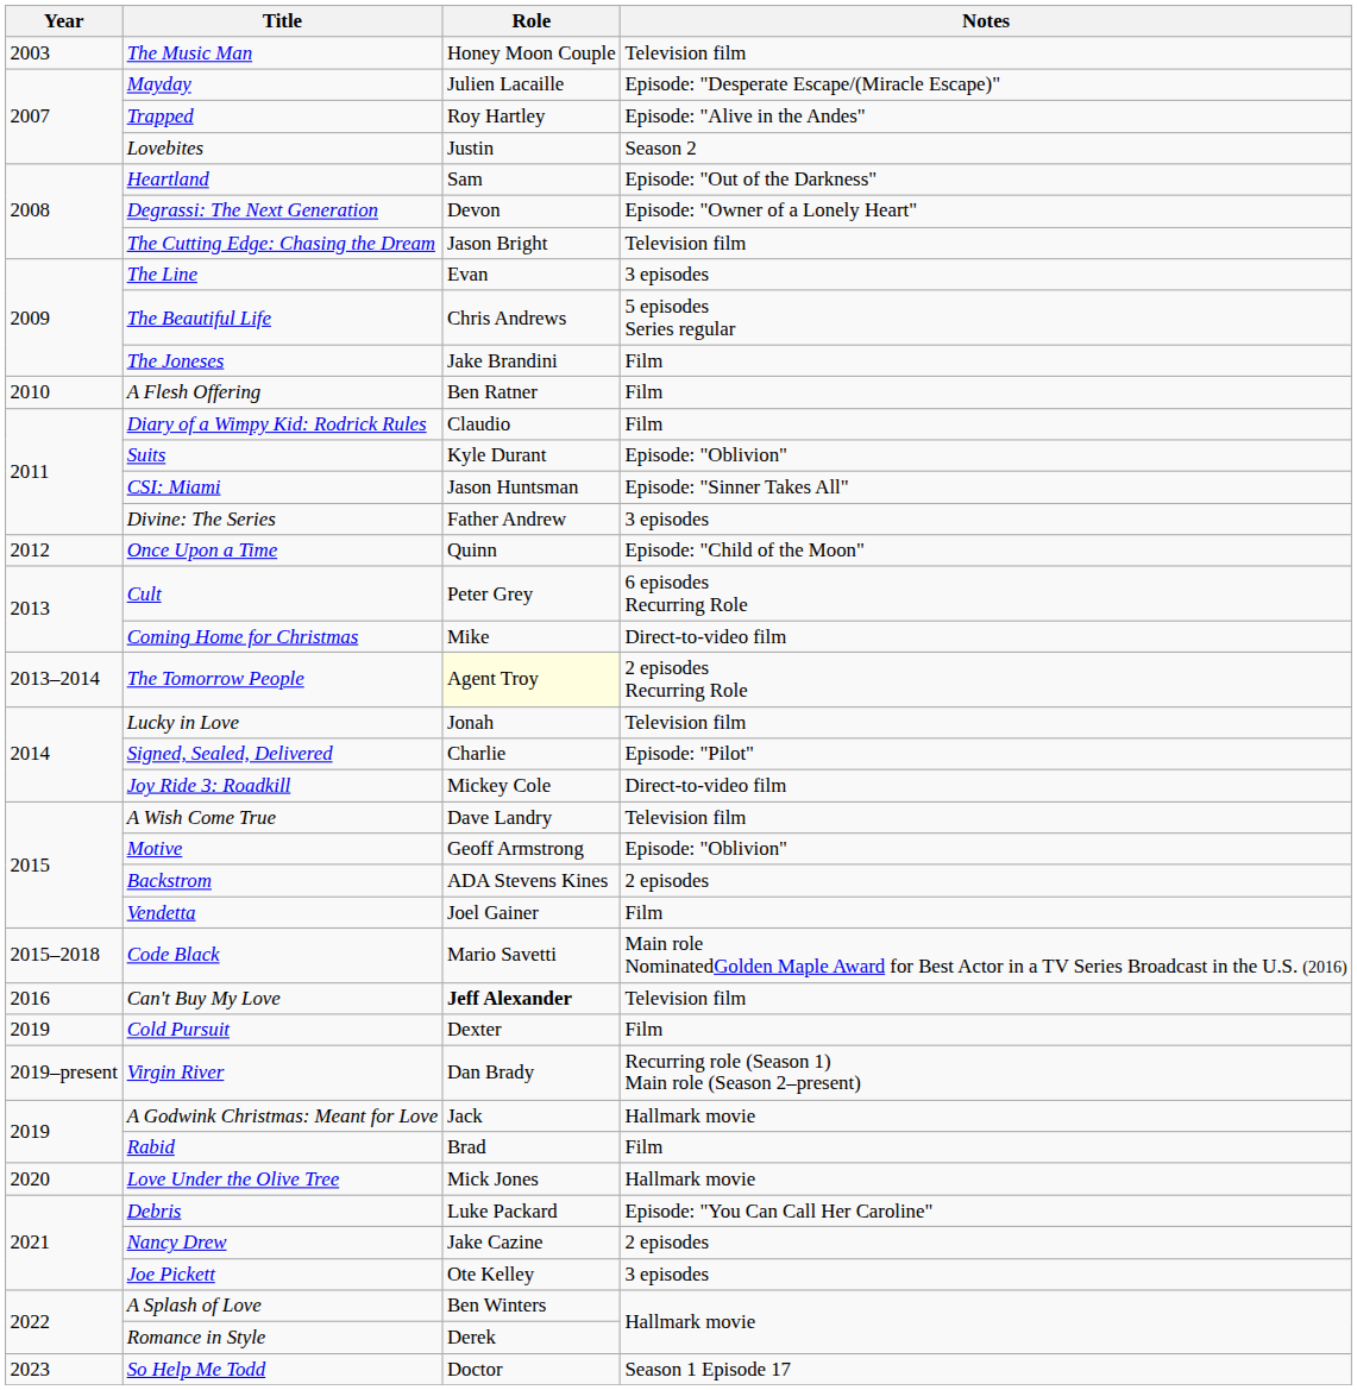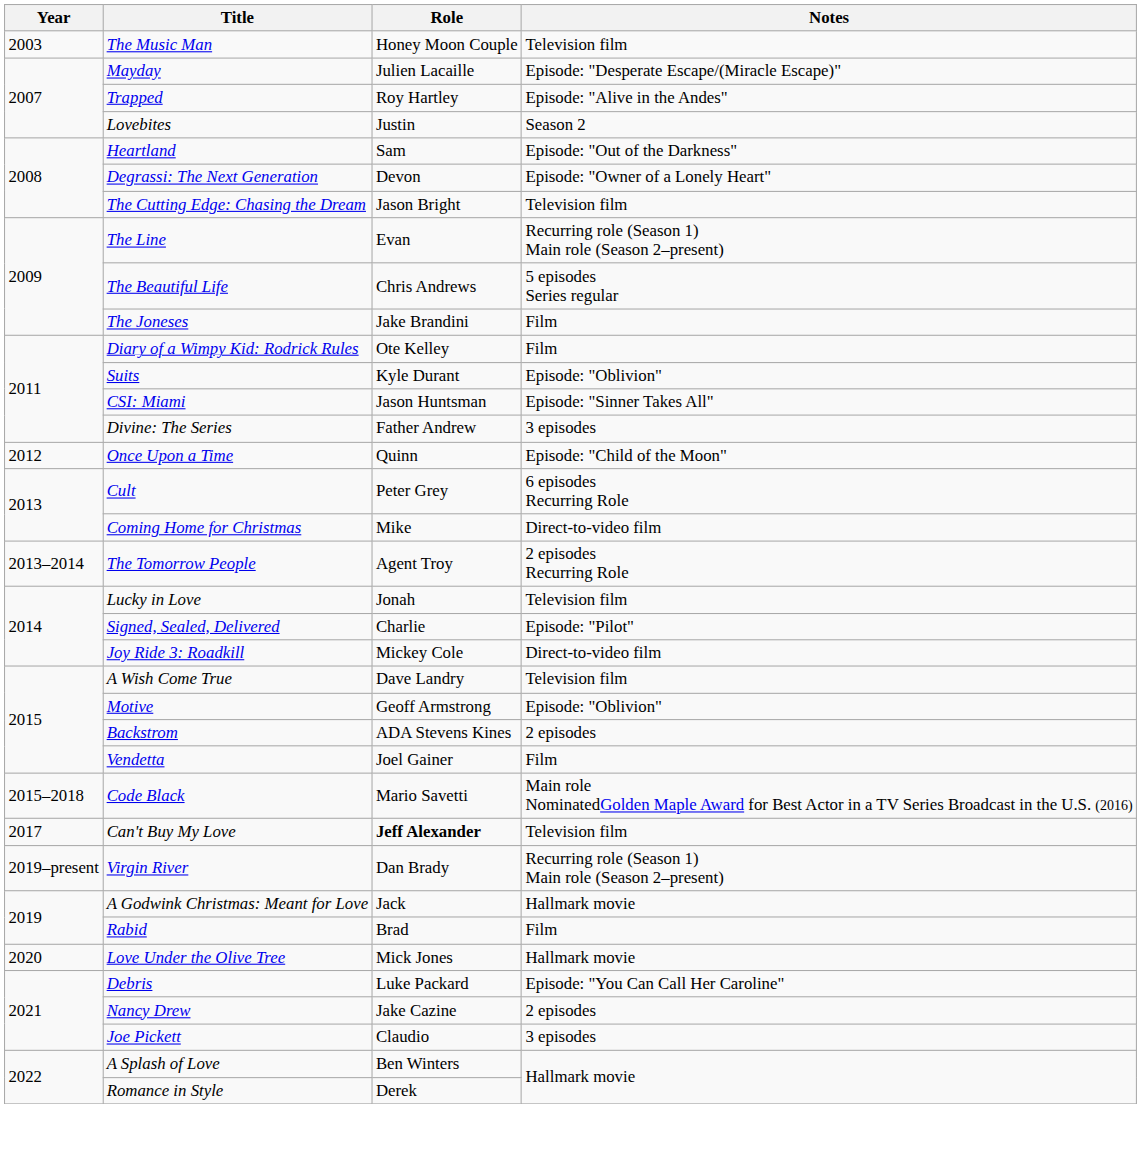 <table class="wikitable sortable">
 <tr>
 <th>Year</th>
 <th>Title</th>
 <th>Role</th>
 <th class="unsortable">Notes</th>
 </tr>
 <tr>
 <td>2003</td>
 <td data-sort-value="Music Man, The"><em><a href='#'>The Music Man</a></em></td>
 <td>Honey Moon Couple</td>
 <td>Television film</td>
 </tr>
 <tr>
 <td rowspan="3">2007</td>
 <td><em><a href='#'>Mayday</a></em></td>
 <td>Julien Lacaille</td>
 <td>Episode: "Desperate Escape/(Miracle Escape)"</td>
 </tr>
 <tr>
 <td><em><a href='#'>Trapped</a></em></td>
 <td>Roy Hartley</td>
 <td>Episode: "Alive in the Andes"</td>
 </tr>
 <tr>
 <td><em>Lovebites</em></td>
 <td>Justin</td>
 <td>Season 2</td>
 </tr>
 <tr>
 <td rowspan="3">2008</td>
 <td><em><a href='#'>Heartland</a></em></td>
 <td>Sam</td>
 <td>Episode: "Out of the Darkness"</td>
 </tr>
 <tr>
 <td><em><a href='#'>Degrassi: The Next Generation</a></em></td>
 <td>Devon</td>
 <td>Episode: "Owner of a Lonely Heart"</td>
 </tr>
 <tr>
 <td data-sort-value="Cutting Edge: Chasing the Dream, The"><em><a href='#'>The Cutting Edge: Chasing the Dream</a></em></td>
 <td>Jason Bright</td>
 <td>Television film</td>
 </tr>
 <tr>
 <td rowspan="3">2009</td>
 <td data-sort-value="Line, The"><em><a href='#'>The Line</a></em></td>
 <td>Evan</td>
-<td>3 episodes</td>
+<td>Recurring role (Season 1)<br>Main role (Season 2–present)</td>
 </tr>
 <tr>
 <td data-sort-value="Beautiful Life, The"><em><a href='#'>The Beautiful Life</a></em></td>
 <td>Chris Andrews</td>
 <td>5 episodes<br>Series regular</td>
 </tr>
 <tr>
 <td data-sort-value="Joneses, The"><em><a href='#'>The Joneses</a></em></td>
 <td>Jake Brandini</td>
 <td>Film</td>
 </tr>
 <tr>
-<td>2010</td>
-<td data-sort-value="Flesh Offering, A"><em>A Flesh Offering</em></td>
-<td>Ben Ratner</td>
-<td>Film</td>
-</tr>
-<tr>
 <td rowspan="4">2011</td>
 <td><em><a href='#'>Diary of a Wimpy Kid: Rodrick Rules</a></em></td>
-<td>Claudio</td>
+<td>Ote Kelley</td>
 <td>Film</td>
 </tr>
 <tr>
 <td><em><a href='#'>Suits</a></em></td>
 <td>Kyle Durant</td>
 <td>Episode: "Oblivion"</td>
 </tr>
 <tr>
 <td><em><a href='#'>CSI: Miami</a></em></td>
 <td>Jason Huntsman</td>
 <td>Episode: "Sinner Takes All"</td>
 </tr>
 <tr>
 <td><em>Divine: The Series</em></td>
 <td>Father Andrew</td>
 <td>3 episodes</td>
 </tr>
 <tr>
 <td>2012</td>
 <td><em><a href='#'>Once Upon a Time</a></em></td>
 <td>Quinn</td>
 <td>Episode: "Child of the Moon"</td>
 </tr>
 <tr>
 <td rowspan="2">2013</td>
 <td><em><a href='#'>Cult</a></em></td>
 <td>Peter Grey</td>
 <td>6 episodes<br>Recurring Role</td>
 </tr>
 <tr>
 <td><em><a href='#'>Coming Home for Christmas</a></em></td>
 <td>Mike</td>
 <td>Direct-to-video film</td>
 </tr>
 <tr>
 <td>2013–2014</td>
 <td data-sort-value="Tomorrow People, The"><em><a href='#'>The Tomorrow People</a></em></td>
-<td style="background: lightyellow;">Agent Troy</td>
+<td>Agent Troy</td>
 <td>2 episodes<br>Recurring Role</td>
 </tr>
 <tr>
 <td rowspan="3">2014</td>
 <td><em>Lucky in Love</em></td>
 <td>Jonah</td>
 <td>Television film</td>
 </tr>
 <tr>
 <td><em><a href='#'>Signed, Sealed, Delivered</a></em></td>
 <td>Charlie</td>
 <td>Episode: "Pilot"</td>
 </tr>
 <tr>
 <td><em><a href='#'>Joy Ride 3: Roadkill</a></em></td>
 <td>Mickey Cole</td>
 <td>Direct-to-video film</td>
 </tr>
 <tr>
 <td rowspan="4">2015</td>
 <td data-sort-value="Wish Come True, A"><em>A Wish Come True</em></td>
 <td>Dave Landry</td>
 <td>Television film</td>
 </tr>
 <tr>
 <td><em><a href='#'>Motive</a></em></td>
 <td>Geoff Armstrong</td>
 <td>Episode: "Oblivion"</td>
 </tr>
 <tr>
 <td><em><a href='#'>Backstrom</a></em></td>
 <td>ADA Stevens Kines</td>
 <td>2 episodes</td>
 </tr>
 <tr>
 <td><em><a href='#'>Vendetta</a></em></td>
 <td>Joel Gainer</td>
 <td>Film</td>
 </tr>
 <tr>
 <td>2015–2018</td>
 <td><em><a href='#'>Code Black</a></em></td>
 <td>Mario Savetti</td>
 <td>Main role<br>Nominated<a href='#'>Golden Maple Award</a> for Best Actor in a TV Series Broadcast in the U.S. <small>(2016)</small></td>
 </tr>
 <tr>
-<td>2016</td>
+<td>2017</td>
 <td><em>Can't Buy My Love</em></td>
 <td><strong>Jeff Alexander</strong></td>
 <td>Television film</td>
-</tr>
-<tr>
-<td>2019</td>
-<td><em><a href='#'>Cold Pursuit</a></em></td>
-<td>Dexter</td>
-<td>Film</td>
 </tr>
 <tr>
 <td>2019–present</td>
 <td><em><a href='#'>Virgin River</a></em></td>
 <td>Dan Brady</td>
 <td>Recurring role (Season 1)<br>Main role (Season 2–present)</td>
 </tr>
 <tr>
 <td rowspan="2">2019</td>
 <td data-sort-value="Godwink Christmas: Meant for Love, A"><em>A Godwink Christmas: Meant for Love</em></td>
 <td>Jack</td>
 <td>Hallmark movie</td>
 </tr>
 <tr>
 <td><em><a href='#'>Rabid</a></em></td>
 <td>Brad</td>
 <td>Film</td>
 </tr>
 <tr>
 <td>2020</td>
 <td><em><a href='#'>Love Under the Olive Tree</a></em></td>
 <td>Mick Jones</td>
 <td>Hallmark movie</td>
 </tr>
 <tr>
 <td rowspan="3">2021</td>
 <td><em><a href='#'>Debris</a></em></td>
 <td>Luke Packard</td>
 <td>Episode: "You Can Call Her Caroline"</td>
 </tr>
 <tr>
 <td><em><a href='#'>Nancy Drew</a></em></td>
 <td>Jake Cazine</td>
 <td>2 episodes</td>
 </tr>
 <tr>
 <td><em><a href='#'>Joe Pickett</a></em></td>
-<td>Ote Kelley</td>
+<td>Claudio</td>
 <td>3 episodes</td>
 </tr>
 <tr>
 <td rowspan="2">2022</td>
 <td data-sort-value="Splash of Love, A"><em>A Splash of Love</em></td>
 <td>Ben Winters</td>
 <td rowspan="2">Hallmark movie</td>
 </tr>
 <tr>
 <td><em>Romance in Style</em></td>
 <td>Derek</td>
 </tr>
-<tr>
-<td>2023</td>
-<td><em><a href='#'>So Help Me Todd</a></em></td>
-<td>Doctor</td>
-<td>Season 1 Episode 17</td>
-</tr>
 </table>
